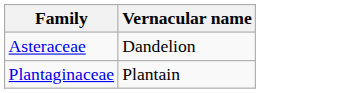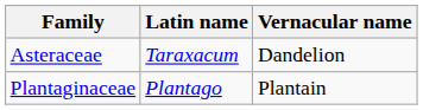 <table class="wikitable">
 <tr>
 <th>Family</th>
+<th>Latin name</th>
 <th>Vernacular name</th>
 </tr>
 <tr>
 <td><a href='#'>Asteraceae</a></td>
+<td><em><a href='#'>Taraxacum</a></em></td>
 <td>Dandelion</td>
 </tr>
 <tr>
 <td><a href='#'>Plantaginaceae</a></td>
+<td><em><a href='#'>Plantago</a></em></td>
 <td>Plantain</td>
 </tr>
 </table>
